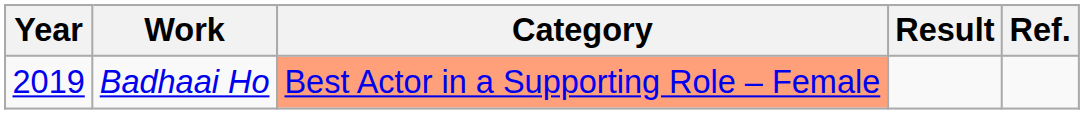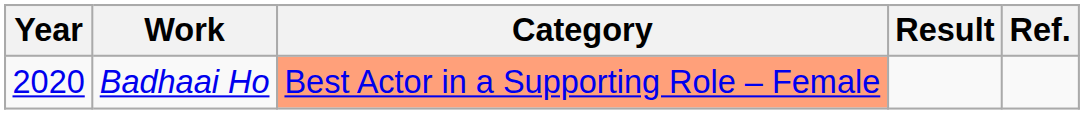 <table class="wikitable sortable">
 <tr>
 <th>Year</th>
 <th>Work</th>
 <th>Category</th>
 <th>Result</th>
 <th>Ref.</th>
 </tr>
 <tr>
-<td><a href='#'>2019</a></td>
+<td><a href='#'>2020</a></td>
 <td><em><a href='#'>Badhaai Ho</a></em></td>
 <td style="background: lightsalmon;"><a href='#'>Best Actor in a Supporting Role – Female</a></td>
 <td></td>
 <td></td>
 </tr>
 </table>
